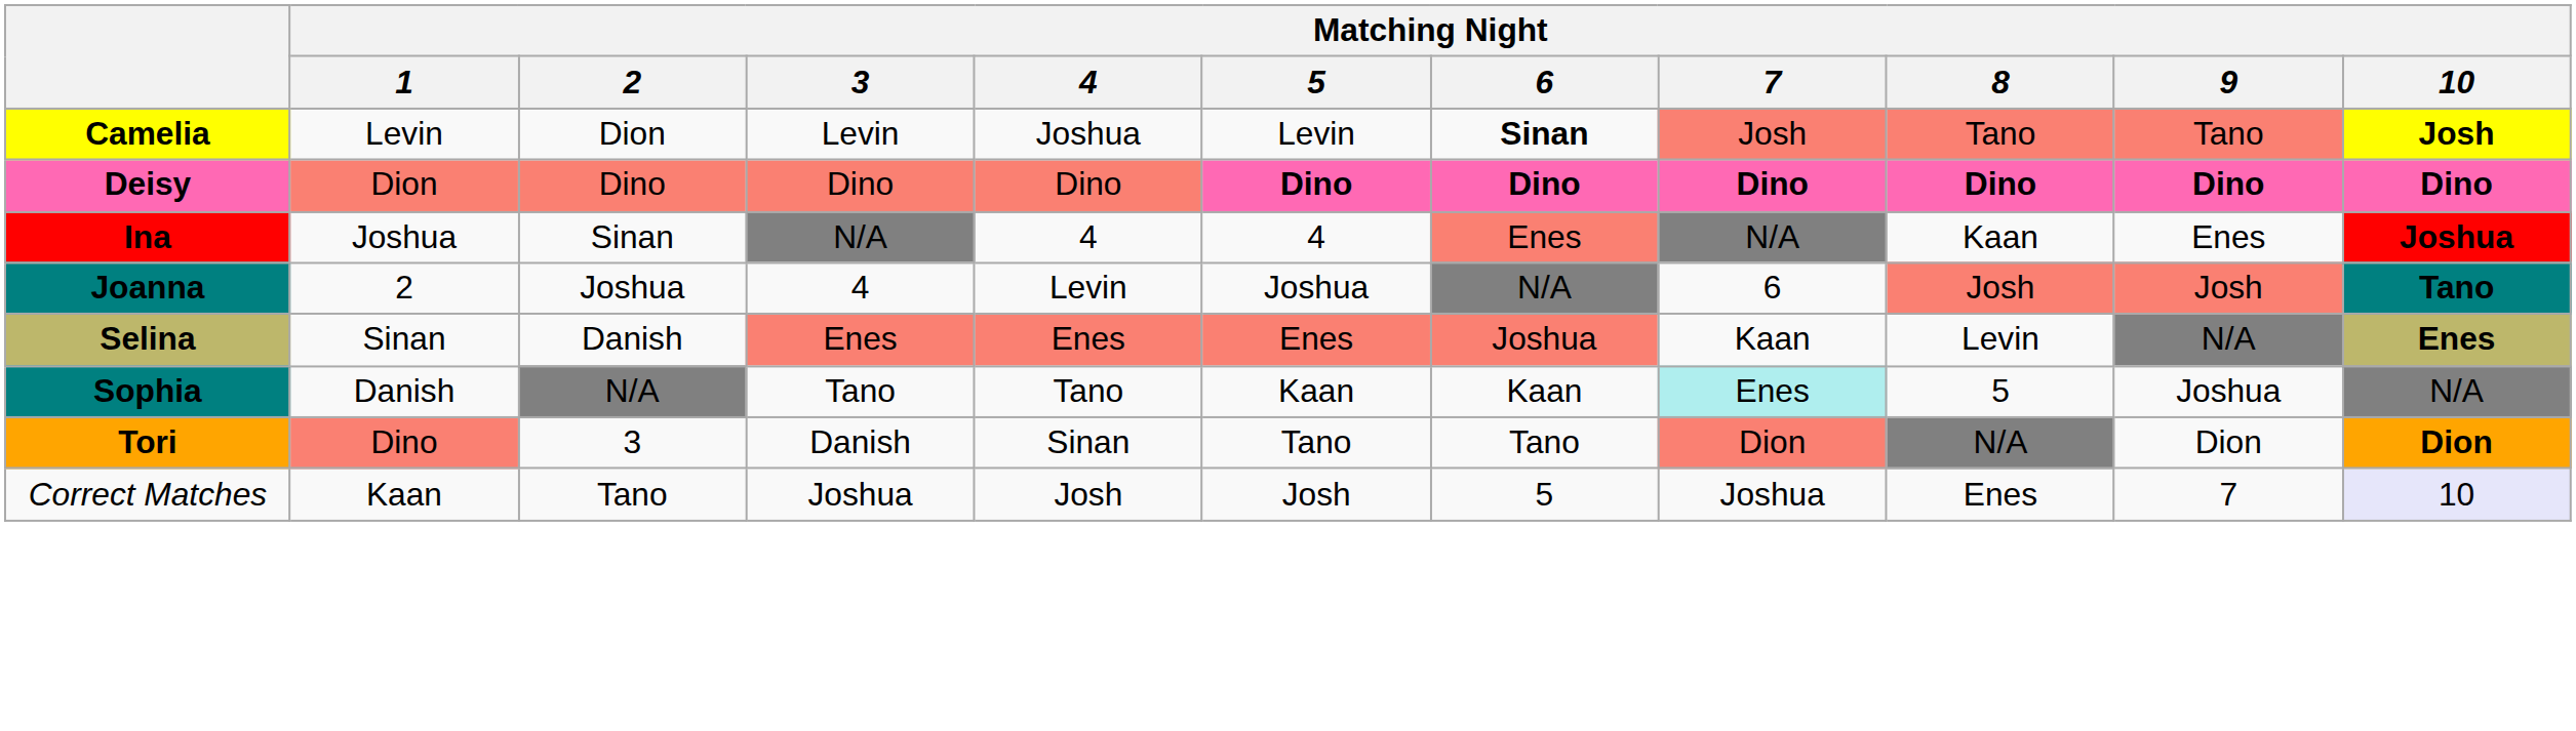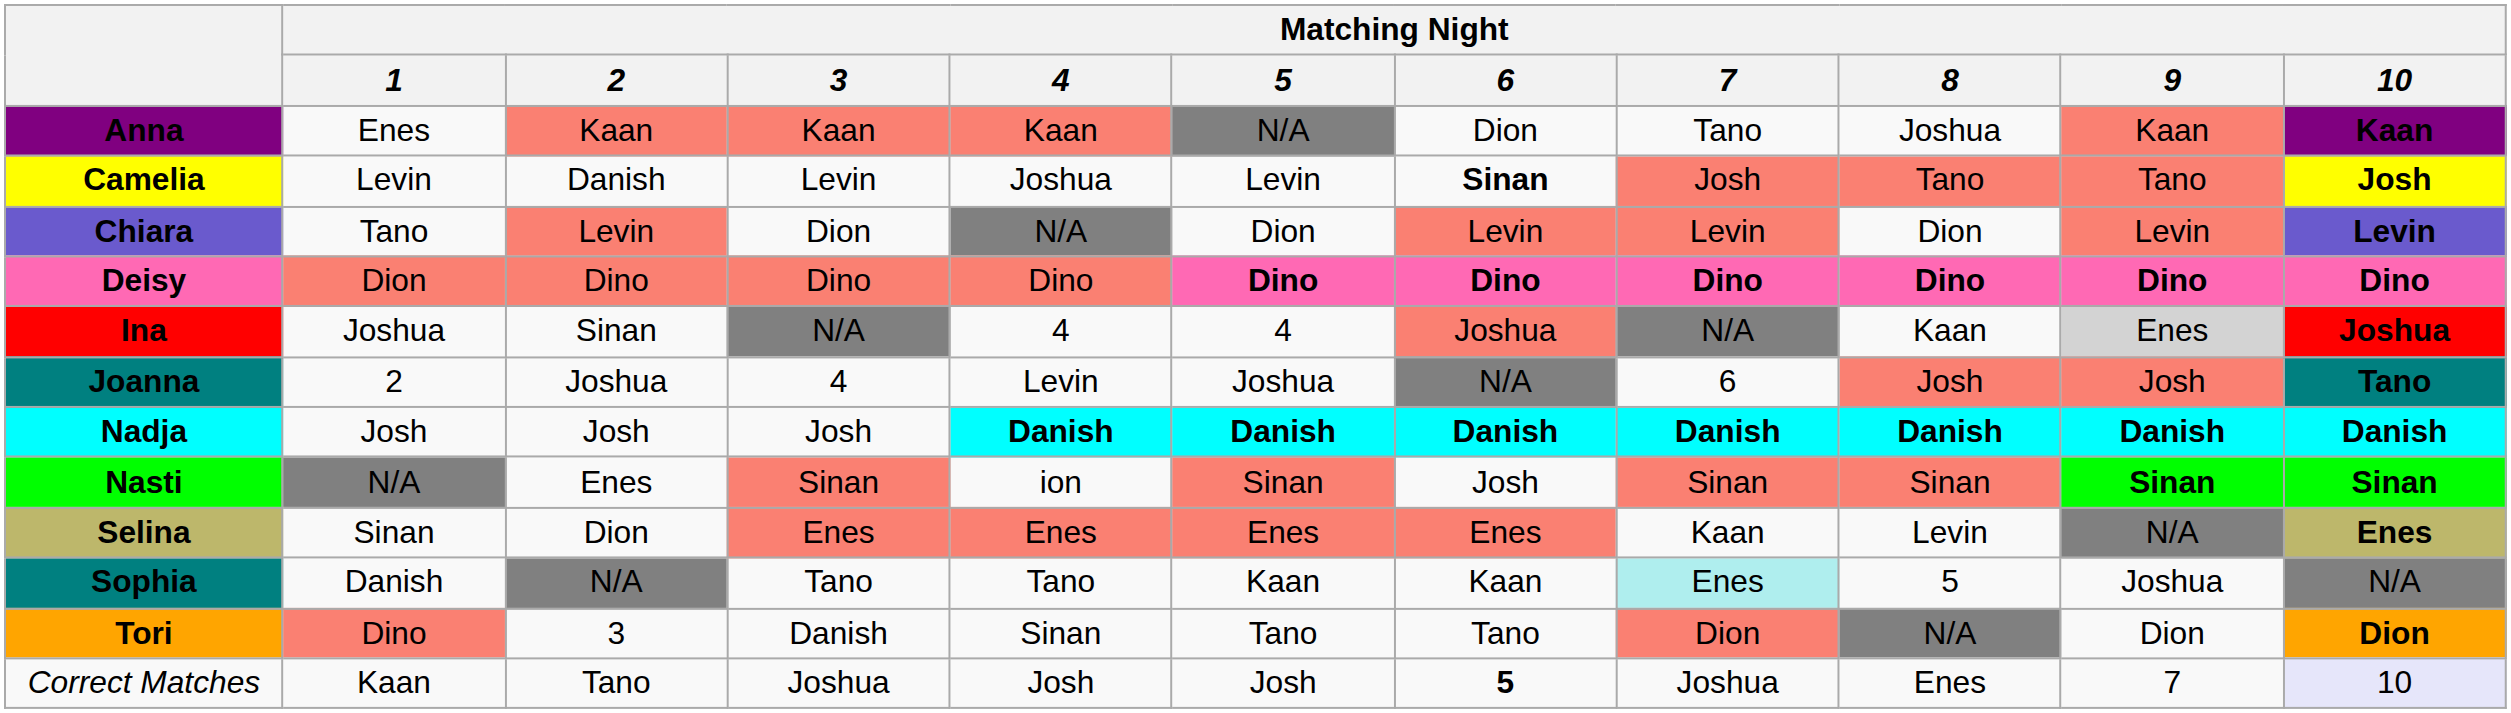 <table class="wikitable" style="text-align:center; width:100%;">
 <tr>
 <th rowspan="2" style="width:10%;"></th>
 <th colspan="10" style="text-align:center;">Matching Night</th>
 </tr>
 <tr>
 <th style="text-align:center; width:8%;"><em>1</em></th>
 <th style="text-align:center; width:8%;"><em>2</em></th>
 <th style="text-align:center; width:8%;"><em>3</em></th>
 <th style="text-align:center; width:8%;"><em>4</em></th>
 <th style="text-align:center; width:8%;"><em>5</em></th>
 <th style="text-align:center; width:8%;"><em>6</em></th>
 <th style="text-align:center; width:8%;"><em>7</em></th>
 <th style="text-align:center; width:8%;"><em>8</em></th>
 <th style="text-align:center; width:8%;"><em>9</em></th>
 <th style="text-align:center; width:8%;"><em>10</em></th>
 </tr>
 <tr>
+<td style="background:purple"><strong>Anna</strong></td>
+<td>Enes</td>
+<td style="background:salmon">Kaan</td>
+<td style="background:salmon">Kaan</td>
+<td style="background:salmon">Kaan</td>
+<td style="background:grey">N/A</td>
+<td>Dion</td>
+<td>Tano</td>
+<td>Joshua</td>
+<td style="background:salmon">Kaan</td>
+<td style="background:purple"><strong>Kaan</strong></td>
+</tr>
+<tr>
 <td style="background:yellow"><strong>Camelia</strong></td>
 <td>Levin</td>
-<td>Dion</td>
+<td>Danish</td>
 <td>Levin</td>
 <td>Joshua</td>
 <td>Levin</td>
 <td><strong>Sinan</strong></td>
 <td style="background:salmon">Josh</td>
 <td style="background:salmon">Tano</td>
 <td style="background:salmon">Tano</td>
 <td style="background:yellow"><strong>Josh</strong></td>
+</tr>
+<tr>
+<td style="background:slateblue"><strong>Chiara</strong></td>
+<td>Tano</td>
+<td style="background:salmon">Levin</td>
+<td>Dion</td>
+<td style="background:grey">N/A</td>
+<td>Dion</td>
+<td style="background:salmon">Levin</td>
+<td style="background:salmon">Levin</td>
+<td>Dion</td>
+<td style="background:salmon">Levin</td>
+<td style="background:slateblue"><strong>Levin</strong></td>
 </tr>
 <tr>
 <td style="background:hotpink"><strong>Deisy</strong></td>
 <td style="background:salmon">Dion</td>
 <td style="background:salmon">Dino</td>
 <td style="background:salmon">Dino</td>
 <td style="background:salmon">Dino</td>
 <td style="background:hotpink"><strong>Dino</strong></td>
 <td style="background:hotpink"><strong>Dino</strong></td>
 <td style="background:hotpink"><strong>Dino</strong></td>
 <td style="background:hotpink"><strong>Dino</strong></td>
 <td style="background:hotpink"><strong>Dino</strong></td>
 <td style="background:hotpink"><strong>Dino</strong></td>
 </tr>
 <tr>
 <td style="background:red"><strong>Ina</strong></td>
 <td>Joshua</td>
 <td>Sinan</td>
 <td style="background:grey">N/A</td>
 <td>4</td>
 <td>4</td>
-<td style="background:salmon">Enes</td>
+<td style="background:salmon">Joshua</td>
 <td style="background:grey">N/A</td>
 <td>Kaan</td>
-<td>Enes</td>
+<td style="background: lightgrey;">Enes</td>
 <td style="background:red"><strong>Joshua</strong></td>
 </tr>
 <tr>
 <td style="background:teal"><strong>Joanna</strong></td>
 <td>2</td>
 <td>Joshua</td>
 <td>4</td>
 <td>Levin</td>
 <td>Joshua</td>
 <td style="background:grey">N/A</td>
 <td>6</td>
 <td style="background:salmon">Josh</td>
 <td style="background:salmon">Josh</td>
 <td style="background:teal"><strong>Tano</strong></td>
 </tr>
 <tr>
+<td style="background:aqua"><strong>Nadja</strong></td>
+<td>Josh</td>
+<td>Josh</td>
+<td>Josh</td>
+<td style="background:aqua"><strong>Danish</strong></td>
+<td style="background:aqua"><strong>Danish</strong></td>
+<td style="background:aqua"><strong>Danish</strong></td>
+<td style="background:aqua"><strong>Danish</strong></td>
+<td style="background:aqua"><strong>Danish</strong></td>
+<td style="background:aqua"><strong>Danish</strong></td>
+<td style="background:aqua"><strong>Danish</strong></td>
+</tr>
+<tr>
+<td style="background:lime"><strong>Nasti</strong></td>
+<td style="background:grey">N/A</td>
+<td>Enes</td>
+<td style="background:salmon">Sinan</td>
+<td>ion</td>
+<td style="background:salmon">Sinan</td>
+<td>Josh</td>
+<td style="background:salmon">Sinan</td>
+<td style="background:salmon">Sinan</td>
+<td style="background:lime"><strong>Sinan</strong></td>
+<td style="background:lime"><strong>Sinan</strong></td>
+</tr>
+<tr>
 <td style="background:darkkhaki"><strong>Selina</strong></td>
 <td>Sinan</td>
-<td>Danish</td>
+<td>Dion</td>
 <td style="background:salmon">Enes</td>
 <td style="background:salmon">Enes</td>
 <td style="background:salmon">Enes</td>
-<td style="background:salmon">Joshua</td>
+<td style="background:salmon">Enes</td>
 <td>Kaan</td>
 <td>Levin</td>
 <td style ="background:grey">N/A</td>
 <td style="background:darkkhaki"><strong>Enes</strong></td>
 </tr>
 <tr>
 <td style="background:teal"><strong>Sophia</strong></td>
 <td>Danish</td>
 <td style="background:grey">N/A</td>
 <td>Tano</td>
 <td>Tano</td>
 <td>Kaan</td>
 <td>Kaan</td>
 <td style="background: paleturquoise;">Enes</td>
 <td>5</td>
 <td>Joshua</td>
 <td style ="background:grey">N/A</td>
 </tr>
 <tr>
 <td style="background:orange"><strong>Tori</strong></td>
 <td style="background:salmon">Dino</td>
 <td>3</td>
 <td>Danish</td>
 <td>Sinan</td>
 <td>Tano</td>
 <td>Tano</td>
 <td style="background:salmon">Dion</td>
 <td style ="background:grey">N/A</td>
 <td>Dion</td>
 <td style="background:orange"><strong>Dion</strong></td>
 </tr>
 <tr>
 <td><em>Correct Matches</em></td>
 <td>Kaan</td>
 <td>Tano</td>
 <td>Joshua</td>
 <td>Josh</td>
 <td>Josh</td>
-<td>5</td>
+<td><strong>5</strong></td>
 <td>Joshua</td>
 <td>Enes</td>
 <td>7</td>
 <td style="background: lavender;">10</td>
 </tr>
 </table>
